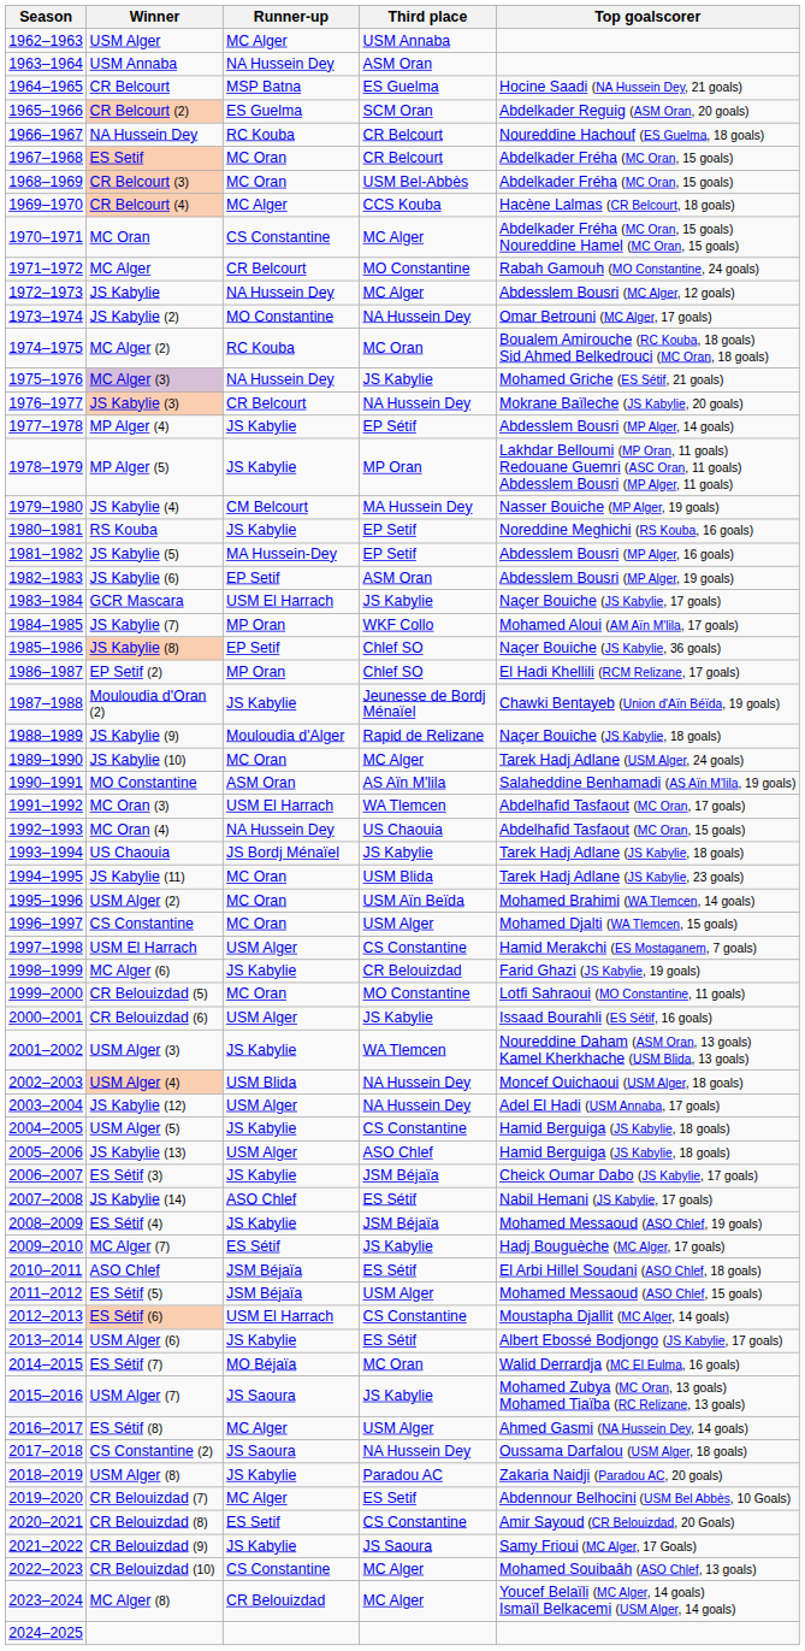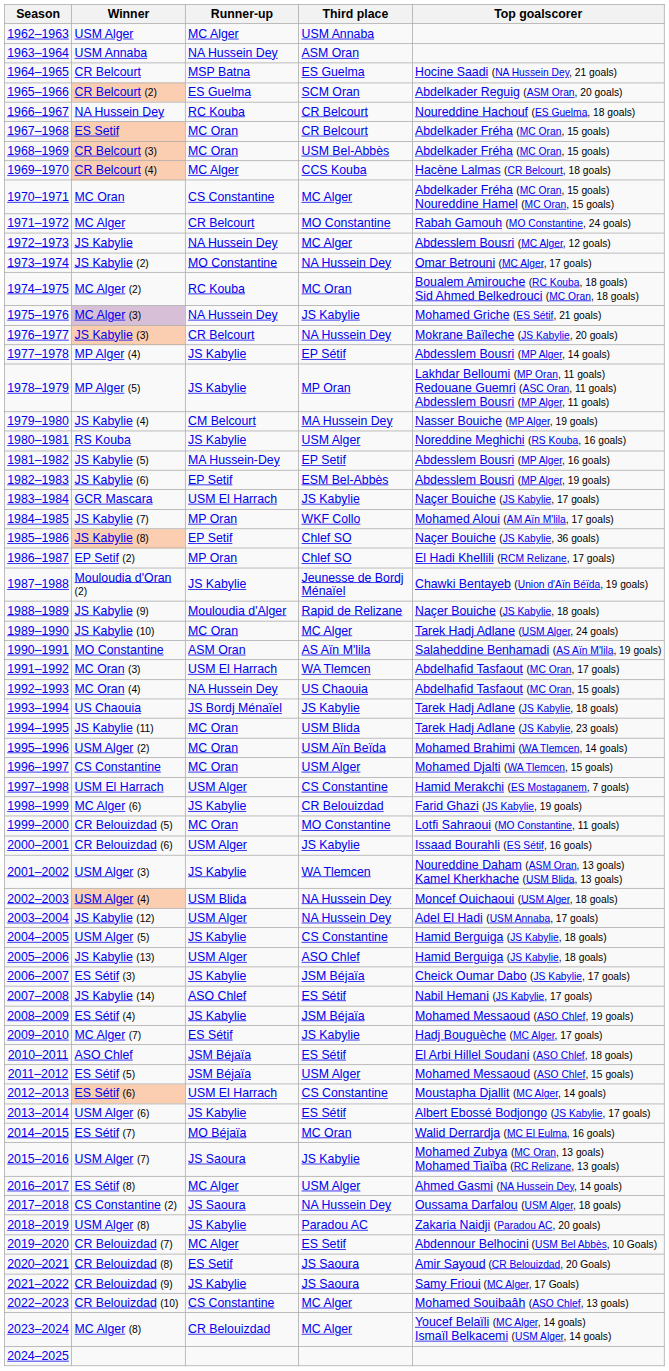 <table class="wikitable">
 <tr>
 <th>Season</th>
 <th width=140px>Winner</th>
 <th width=140px>Runner-up</th>
 <th width=140px>Third place</th>
 <th>Top goalscorer</th>
 </tr>
 <tr>
 <td align="center"><a href='#'>1962–1963</a></td>
 <td><a href='#'>USM Alger</a></td>
 <td><a href='#'>MC Alger</a></td>
 <td><a href='#'>USM Annaba</a></td>
 <td></td>
 </tr>
 <tr>
 <td align="center"><a href='#'>1963–1964</a></td>
 <td><a href='#'>USM Annaba</a></td>
 <td><a href='#'>NA Hussein Dey</a></td>
 <td><a href='#'>ASM Oran</a></td>
 <td></td>
 </tr>
 <tr>
 <td align="center"><a href='#'>1964–1965</a></td>
 <td><a href='#'>CR Belcourt</a></td>
 <td><a href='#'>MSP Batna</a></td>
 <td><a href='#'>ES Guelma</a></td>
 <td> <a href='#'>Hocine Saadi</a> <small>(<a href='#'>NA Hussein Dey</a>, 21 goals)</small></td>
 </tr>
 <tr>
 <td align="center"><a href='#'>1965–1966</a></td>
 <td bgcolor=FBCEB1><a href='#'>CR Belcourt</a> <small>(2)</small></td>
 <td><a href='#'>ES Guelma</a></td>
 <td><a href='#'>SCM Oran</a></td>
 <td> <a href='#'>Abdelkader Reguig</a> <small>(<a href='#'>ASM Oran</a>, 20 goals)</small></td>
 </tr>
 <tr>
 <td align="center"><a href='#'>1966–1967</a></td>
 <td><a href='#'>NA Hussein Dey</a></td>
 <td><a href='#'>RC Kouba</a></td>
 <td><a href='#'>CR Belcourt</a></td>
 <td> <a href='#'>Noureddine Hachouf</a> <small>(<a href='#'>ES Guelma</a>, 18 goals)</small></td>
 </tr>
 <tr>
 <td align="center"><a href='#'>1967–1968</a></td>
 <td bgcolor=FBCEB1><a href='#'>ES Setif</a></td>
 <td><a href='#'>MC Oran</a></td>
 <td><a href='#'>CR Belcourt</a></td>
 <td> <a href='#'>Abdelkader Fréha</a> <small>(<a href='#'>MC Oran</a>, 15 goals)</small></td>
 </tr>
 <tr>
 <td align="center"><a href='#'>1968–1969</a></td>
 <td bgcolor=FBCEB1><a href='#'>CR Belcourt</a> <small>(3)</small></td>
 <td><a href='#'>MC Oran</a></td>
 <td><a href='#'>USM Bel-Abbès</a></td>
 <td> <a href='#'>Abdelkader Fréha</a> <small>(<a href='#'>MC Oran</a>, 15 goals)</small></td>
 </tr>
 <tr>
 <td align="center"><a href='#'>1969–1970</a></td>
 <td bgcolor=FBCEB1><a href='#'>CR Belcourt</a> <small>(4)</small></td>
 <td><a href='#'>MC Alger</a></td>
 <td><a href='#'>CCS Kouba</a></td>
 <td> <a href='#'>Hacène Lalmas</a> <small>(<a href='#'>CR Belcourt</a>, 18 goals)</small></td>
 </tr>
 <tr>
 <td align="center"><a href='#'>1970–1971</a></td>
 <td><a href='#'>MC Oran</a></td>
 <td><a href='#'>CS Constantine</a></td>
 <td><a href='#'>MC Alger</a></td>
 <td> <a href='#'>Abdelkader Fréha</a> <small>(<a href='#'>MC Oran</a>, 15 goals)</small><br> <a href='#'>Noureddine Hamel</a> <small>(<a href='#'>MC Oran</a>, 15 goals)</small></td>
 </tr>
 <tr>
 <td align="center"><a href='#'>1971–1972</a></td>
 <td><a href='#'>MC Alger</a></td>
 <td><a href='#'>CR Belcourt</a></td>
 <td><a href='#'>MO Constantine</a></td>
 <td> <a href='#'>Rabah Gamouh</a> <small>(<a href='#'>MO Constantine</a>, 24 goals)</small></td>
 </tr>
 <tr>
 <td align="center"><a href='#'>1972–1973</a></td>
 <td><a href='#'>JS Kabylie</a></td>
 <td><a href='#'>NA Hussein Dey</a></td>
 <td><a href='#'>MC Alger</a></td>
 <td> <a href='#'>Abdesslem Bousri</a> <small>(<a href='#'>MC Alger</a>, 12 goals)</small></td>
 </tr>
 <tr>
 <td align="center"><a href='#'>1973–1974</a></td>
 <td><a href='#'>JS Kabylie</a> <small>(2)</small></td>
 <td><a href='#'>MO Constantine</a></td>
 <td><a href='#'>NA Hussein Dey</a></td>
 <td> <a href='#'>Omar Betrouni</a> <small>(<a href='#'>MC Alger</a>, 17 goals)</small></td>
 </tr>
 <tr>
 <td align="center"><a href='#'>1974–1975</a></td>
 <td><a href='#'>MC Alger</a> <small>(2)</small></td>
 <td><a href='#'>RC Kouba</a></td>
 <td><a href='#'>MC Oran</a></td>
 <td> <a href='#'>Boualem Amirouche</a> <small>(<a href='#'>RC Kouba</a>, 18 goals)</small><br> <a href='#'>Sid Ahmed Belkedrouci</a> <small>(<a href='#'>MC Oran</a>, 18 goals)</small></td>
 </tr>
 <tr>
 <td align="center"><a href='#'>1975–1976</a></td>
 <td bgcolor=D8BFD8><a href='#'>MC Alger</a> <small>(3)</small></td>
 <td><a href='#'>NA Hussein Dey</a></td>
 <td><a href='#'>JS Kabylie</a></td>
 <td> <a href='#'>Mohamed Griche</a> <small>(<a href='#'>ES Sétif</a>, 21 goals)</small></td>
 </tr>
 <tr>
 <td align="center"><a href='#'>1976–1977</a></td>
 <td bgcolor=FBCEB1><a href='#'>JS Kabylie</a> <small>(3)</small></td>
 <td><a href='#'>CR Belcourt</a></td>
 <td><a href='#'>NA Hussein Dey</a></td>
 <td> <a href='#'>Mokrane Baïleche</a> <small>(<a href='#'>JS Kabylie</a>, 20 goals)</small></td>
 </tr>
 <tr>
 <td align="center"><a href='#'>1977–1978</a></td>
 <td><a href='#'>MP Alger</a> <small>(4)</small></td>
 <td><a href='#'>JS Kabylie</a></td>
 <td><a href='#'>EP Sétif</a></td>
 <td> <a href='#'>Abdesslem Bousri</a> <small>(<a href='#'>MP Alger</a>, 14 goals)</small></td>
 </tr>
 <tr>
 <td align="center"><a href='#'>1978–1979</a></td>
 <td><a href='#'>MP Alger</a> <small>(5)</small></td>
 <td><a href='#'>JS Kabylie</a></td>
 <td><a href='#'>MP Oran</a></td>
 <td> <a href='#'>Lakhdar Belloumi</a> <small>(<a href='#'>MP Oran</a>, 11 goals)</small><br> <a href='#'>Redouane Guemri</a> <small>(<a href='#'>ASC Oran</a>, 11 goals)</small><br> <a href='#'>Abdesslem Bousri</a> <small>(<a href='#'>MP Alger</a>, 11 goals)</small></td>
 </tr>
 <tr>
 <td align="center"><a href='#'>1979–1980</a></td>
 <td><a href='#'>JS Kabylie</a> <small>(4)</small></td>
 <td><a href='#'>CM Belcourt</a></td>
 <td><a href='#'>MA Hussein Dey</a></td>
 <td> <a href='#'>Nasser Bouiche</a> <small>(<a href='#'>MP Alger</a>, 19 goals)</small></td>
 </tr>
 <tr>
 <td align="center"><a href='#'>1980–1981</a></td>
 <td><a href='#'>RS Kouba</a></td>
 <td><a href='#'>JS Kabylie</a></td>
-<td><a href='#'>EP Setif</a></td>
+<td><a href='#'>USM Alger</a></td>
 <td> <a href='#'>Noreddine Meghichi</a> <small>(<a href='#'>RS Kouba</a>, 16 goals)</small></td>
 </tr>
 <tr>
 <td align="center"><a href='#'>1981–1982</a></td>
 <td><a href='#'>JS Kabylie</a> <small>(5)</small></td>
 <td><a href='#'>MA Hussein-Dey</a></td>
 <td><a href='#'>EP Setif</a></td>
 <td> <a href='#'>Abdesslem Bousri</a> <small>(<a href='#'>MP Alger</a>, 16 goals)</small></td>
 </tr>
 <tr>
 <td align="center"><a href='#'>1982–1983</a></td>
 <td><a href='#'>JS Kabylie</a> <small>(6)</small></td>
 <td><a href='#'>EP Setif</a></td>
-<td><a href='#'>ASM Oran</a></td>
+<td><a href='#'>ESM Bel-Abbès</a></td>
 <td> <a href='#'>Abdesslem Bousri</a> <small>(<a href='#'>MP Alger</a>, 19 goals)</small></td>
 </tr>
 <tr>
 <td align="center"><a href='#'>1983–1984</a></td>
 <td><a href='#'>GCR Mascara</a></td>
 <td><a href='#'>USM El Harrach</a></td>
 <td><a href='#'>JS Kabylie</a></td>
 <td> <a href='#'>Naçer Bouiche</a> <small>(<a href='#'>JS Kabylie</a>, 17 goals)</small></td>
 </tr>
 <tr>
 <td align="center"><a href='#'>1984–1985</a></td>
 <td><a href='#'>JS Kabylie</a> <small>(7)</small></td>
 <td><a href='#'>MP Oran</a></td>
 <td><a href='#'>WKF Collo</a></td>
 <td> <a href='#'>Mohamed Aloui</a> <small>(<a href='#'>AM Aïn M'lila</a>, 17 goals)</small></td>
 </tr>
 <tr>
 <td align="center"><a href='#'>1985–1986</a></td>
 <td bgcolor=FBCEB1><a href='#'>JS Kabylie</a> <small>(8)</small></td>
 <td><a href='#'>EP Setif</a></td>
 <td><a href='#'>Chlef SO</a></td>
 <td> <a href='#'>Naçer Bouiche</a> <small>(<a href='#'>JS Kabylie</a>, 36 goals)</small></td>
 </tr>
 <tr>
 <td align="center"><a href='#'>1986–1987</a></td>
 <td><a href='#'>EP Setif</a> <small>(2)</small></td>
 <td><a href='#'>MP Oran</a></td>
 <td><a href='#'>Chlef SO</a></td>
 <td> <a href='#'>El Hadi Khellili</a> <small>(<a href='#'>RCM Relizane</a>, 17 goals)</small></td>
 </tr>
 <tr>
 <td align="center"><a href='#'>1987–1988</a></td>
 <td><a href='#'>Mouloudia d'Oran</a> <small>(2)</small></td>
 <td><a href='#'>JS Kabylie</a></td>
 <td><a href='#'>Jeunesse de Bordj Ménaïel</a></td>
 <td> <a href='#'>Chawki Bentayeb</a> <small>(<a href='#'>Union d'Aïn Béïda</a>, 19 goals)</small></td>
 </tr>
 <tr>
 <td align="center"><a href='#'>1988–1989</a></td>
 <td><a href='#'>JS Kabylie</a> <small>(9)</small></td>
 <td><a href='#'>Mouloudia d'Alger</a></td>
 <td><a href='#'>Rapid de Relizane</a></td>
 <td> <a href='#'>Naçer Bouiche</a> <small>(<a href='#'>JS Kabylie</a>, 18 goals)</small></td>
 </tr>
 <tr>
 <td align="center"><a href='#'>1989–1990</a></td>
 <td><a href='#'>JS Kabylie</a> <small>(10)</small></td>
 <td><a href='#'>MC Oran</a></td>
 <td><a href='#'>MC Alger</a></td>
 <td> <a href='#'>Tarek Hadj Adlane</a> <small>(<a href='#'>USM Alger</a>, 24 goals)</small></td>
 </tr>
 <tr>
 <td align="center"><a href='#'>1990–1991</a></td>
 <td><a href='#'>MO Constantine</a></td>
 <td><a href='#'>ASM Oran</a></td>
 <td><a href='#'>AS Aïn M'lila</a></td>
 <td> <a href='#'>Salaheddine Benhamadi</a> <small>(<a href='#'>AS Aïn M'lila</a>, 19 goals)</small></td>
 </tr>
 <tr>
 <td align="center"><a href='#'>1991–1992</a></td>
 <td><a href='#'>MC Oran</a> <small>(3)</small></td>
 <td><a href='#'>USM El Harrach</a></td>
 <td><a href='#'>WA Tlemcen</a></td>
 <td> <a href='#'>Abdelhafid Tasfaout</a> <small>(<a href='#'>MC Oran</a>, 17 goals)</small></td>
 </tr>
 <tr>
 <td align="center"><a href='#'>1992–1993</a></td>
 <td><a href='#'>MC Oran</a> <small>(4)</small></td>
 <td><a href='#'>NA Hussein Dey</a></td>
 <td><a href='#'>US Chaouia</a></td>
 <td> <a href='#'>Abdelhafid Tasfaout</a> <small>(<a href='#'>MC Oran</a>, 15 goals)</small></td>
 </tr>
 <tr>
 <td align="center"><a href='#'>1993–1994</a></td>
 <td><a href='#'>US Chaouia</a></td>
 <td><a href='#'>JS Bordj Ménaïel</a></td>
 <td><a href='#'>JS Kabylie</a></td>
 <td> <a href='#'>Tarek Hadj Adlane</a> <small>(<a href='#'>JS Kabylie</a>, 18 goals)</small></td>
 </tr>
 <tr>
 <td align="center"><a href='#'>1994–1995</a></td>
 <td><a href='#'>JS Kabylie</a> <small>(11)</small></td>
 <td><a href='#'>MC Oran</a></td>
 <td><a href='#'>USM Blida</a></td>
 <td> <a href='#'>Tarek Hadj Adlane</a> <small>(<a href='#'>JS Kabylie</a>, 23 goals)</small></td>
 </tr>
 <tr>
 <td align="center"><a href='#'>1995–1996</a></td>
 <td><a href='#'>USM Alger</a> <small>(2)</small></td>
 <td><a href='#'>MC Oran</a></td>
 <td><a href='#'>USM Aïn Beïda</a></td>
 <td> <a href='#'>Mohamed Brahimi</a> <small>(<a href='#'>WA Tlemcen</a>, 14 goals)</small></td>
 </tr>
 <tr>
 <td align="center"><a href='#'>1996–1997</a></td>
 <td><a href='#'>CS Constantine</a></td>
 <td><a href='#'>MC Oran</a></td>
 <td><a href='#'>USM Alger</a></td>
 <td> <a href='#'>Mohamed Djalti</a> <small>(<a href='#'>WA Tlemcen</a>, 15 goals)</small></td>
 </tr>
 <tr>
 <td align="center"><a href='#'>1997–1998</a></td>
 <td><a href='#'>USM El Harrach</a></td>
 <td><a href='#'>USM Alger</a></td>
 <td><a href='#'>CS Constantine</a></td>
 <td> <a href='#'>Hamid Merakchi</a> <small>(<a href='#'>ES Mostaganem</a>, 7 goals)</small></td>
 </tr>
 <tr>
 <td align="center"><a href='#'>1998–1999</a></td>
 <td><a href='#'>MC Alger</a> <small>(6)</small></td>
 <td><a href='#'>JS Kabylie</a></td>
 <td><a href='#'>CR Belouizdad</a></td>
 <td> <a href='#'>Farid Ghazi</a> <small>(<a href='#'>JS Kabylie</a>, 19 goals)</small></td>
 </tr>
 <tr>
 <td align="center"><a href='#'>1999–2000</a></td>
 <td><a href='#'>CR Belouizdad</a> <small>(5)</small></td>
 <td><a href='#'>MC Oran</a></td>
 <td><a href='#'>MO Constantine</a></td>
 <td> <a href='#'>Lotfi Sahraoui</a> <small>(<a href='#'>MO Constantine</a>, 11 goals)</small></td>
 </tr>
 <tr>
 <td align="center"><a href='#'>2000–2001</a></td>
 <td><a href='#'>CR Belouizdad</a> <small>(6)</small></td>
 <td><a href='#'>USM Alger</a></td>
 <td><a href='#'>JS Kabylie</a></td>
 <td> <a href='#'>Issaad Bourahli</a> <small>(<a href='#'>ES Sétif</a>, 16 goals)</small></td>
 </tr>
 <tr>
 <td align="center"><a href='#'>2001–2002</a></td>
 <td><a href='#'>USM Alger</a> <small>(3)</small></td>
 <td><a href='#'>JS Kabylie</a></td>
 <td><a href='#'>WA Tlemcen</a></td>
 <td> <a href='#'>Noureddine Daham</a> <small>(<a href='#'>ASM Oran</a>, 13 goals)</small><br> <a href='#'>Kamel Kherkhache</a> <small>(<a href='#'>USM Blida</a>, 13 goals)</small></td>
 </tr>
 <tr>
 <td align="center"><a href='#'>2002–2003</a></td>
 <td bgcolor=FBCEB1><a href='#'>USM Alger</a> <small>(4)</small></td>
 <td><a href='#'>USM Blida</a></td>
 <td><a href='#'>NA Hussein Dey</a></td>
 <td> <a href='#'>Moncef Ouichaoui</a> <small>(<a href='#'>USM Alger</a>, 18 goals)</small></td>
 </tr>
 <tr>
 <td align="center"><a href='#'>2003–2004</a></td>
 <td><a href='#'>JS Kabylie</a> <small>(12)</small></td>
 <td><a href='#'>USM Alger</a></td>
 <td><a href='#'>NA Hussein Dey</a></td>
 <td> <a href='#'>Adel El Hadi</a> <small>(<a href='#'>USM Annaba</a>, 17 goals)</small></td>
 </tr>
 <tr>
 <td align="center"><a href='#'>2004–2005</a></td>
 <td><a href='#'>USM Alger</a> <small>(5)</small></td>
 <td><a href='#'>JS Kabylie</a></td>
 <td><a href='#'>CS Constantine</a></td>
 <td> <a href='#'>Hamid Berguiga</a> <small>(<a href='#'>JS Kabylie</a>, 18 goals)</small></td>
 </tr>
 <tr>
 <td align="center"><a href='#'>2005–2006</a></td>
 <td><a href='#'>JS Kabylie</a> <small>(13)</small></td>
 <td><a href='#'>USM Alger</a></td>
 <td><a href='#'>ASO Chlef</a></td>
 <td> <a href='#'>Hamid Berguiga</a> <small>(<a href='#'>JS Kabylie</a>, 18 goals)</small></td>
 </tr>
 <tr>
 <td align="center"><a href='#'>2006–2007</a></td>
 <td><a href='#'>ES Sétif</a> <small>(3)</small></td>
 <td><a href='#'>JS Kabylie</a></td>
 <td><a href='#'>JSM Béjaïa</a></td>
 <td> <a href='#'>Cheick Oumar Dabo</a> <small>(<a href='#'>JS Kabylie</a>, 17 goals)</small></td>
 </tr>
 <tr>
 <td align="center"><a href='#'>2007–2008</a></td>
 <td><a href='#'>JS Kabylie</a> <small>(14)</small></td>
 <td><a href='#'>ASO Chlef</a></td>
 <td><a href='#'>ES Sétif</a></td>
 <td> <a href='#'>Nabil Hemani</a> <small>(<a href='#'>JS Kabylie</a>, 17 goals)</small></td>
 </tr>
 <tr>
 <td align="center"><a href='#'>2008–2009</a></td>
 <td><a href='#'>ES Sétif</a> <small>(4)</small></td>
 <td><a href='#'>JS Kabylie</a></td>
 <td><a href='#'>JSM Béjaïa</a></td>
 <td> <a href='#'>Mohamed Messaoud</a> <small>(<a href='#'>ASO Chlef</a>, 19 goals)</small></td>
 </tr>
 <tr>
 <td align="center"><a href='#'>2009–2010</a></td>
 <td><a href='#'>MC Alger</a> <small>(7)</small></td>
 <td><a href='#'>ES Sétif</a></td>
 <td><a href='#'>JS Kabylie</a></td>
 <td> <a href='#'>Hadj Bouguèche</a> <small>(<a href='#'>MC Alger</a>, 17 goals)</small></td>
 </tr>
 <tr>
 <td align="center"><a href='#'>2010–2011</a></td>
 <td><a href='#'>ASO Chlef</a></td>
 <td><a href='#'>JSM Béjaïa</a></td>
 <td><a href='#'>ES Sétif</a></td>
 <td> <a href='#'>El Arbi Hillel Soudani</a> <small>(<a href='#'>ASO Chlef</a>, 18 goals)</small></td>
 </tr>
 <tr>
 <td align="center"><a href='#'>2011–2012</a></td>
 <td><a href='#'>ES Sétif</a> <small>(5)</small></td>
 <td><a href='#'>JSM Béjaïa</a></td>
 <td><a href='#'>USM Alger</a></td>
 <td> <a href='#'>Mohamed Messaoud</a> <small>(<a href='#'>ASO Chlef</a>, 15 goals)</small></td>
 </tr>
 <tr>
 <td align="center"><a href='#'>2012–2013</a></td>
 <td bgcolor=FBCEB1><a href='#'>ES Sétif</a> <small>(6)</small></td>
 <td><a href='#'>USM El Harrach</a></td>
 <td><a href='#'>CS Constantine</a></td>
 <td> <a href='#'>Moustapha Djallit</a> <small>(<a href='#'>MC Alger</a>, 14 goals)</small></td>
 </tr>
 <tr>
 <td align="center"><a href='#'>2013–2014</a></td>
 <td><a href='#'>USM Alger</a> <small>(6)</small></td>
 <td><a href='#'>JS Kabylie</a></td>
 <td><a href='#'>ES Sétif</a></td>
 <td> <a href='#'>Albert Ebossé Bodjongo</a> <small>(<a href='#'>JS Kabylie</a>, 17 goals)</small></td>
 </tr>
 <tr>
 <td align="center"><a href='#'>2014–2015</a></td>
 <td><a href='#'>ES Sétif</a> <small>(7)</small></td>
 <td><a href='#'>MO Béjaïa</a></td>
 <td><a href='#'>MC Oran</a></td>
 <td> <a href='#'>Walid Derrardja</a> <small>(<a href='#'>MC El Eulma</a>, 16 goals)</small></td>
 </tr>
 <tr>
 <td align="center"><a href='#'>2015–2016</a></td>
 <td><a href='#'>USM Alger</a> <small>(7)</small></td>
 <td><a href='#'>JS Saoura</a></td>
 <td><a href='#'>JS Kabylie</a></td>
 <td> <a href='#'>Mohamed Zubya</a> <small>(<a href='#'>MC Oran</a>, 13 goals)</small><br> <a href='#'>Mohamed Tiaïba</a> <small>(<a href='#'>RC Relizane</a>, 13 goals)</small></td>
 </tr>
 <tr>
 <td align="center"><a href='#'>2016–2017</a></td>
 <td><a href='#'>ES Sétif</a> <small>(8)</small></td>
 <td><a href='#'>MC Alger</a></td>
 <td><a href='#'>USM Alger</a></td>
 <td> <a href='#'>Ahmed Gasmi</a> <small>(<a href='#'>NA Hussein Dey</a>, 14 goals)</small></td>
 </tr>
 <tr>
 <td align="center"><a href='#'>2017–2018</a></td>
 <td><a href='#'>CS Constantine</a> <small>(2)</small></td>
 <td><a href='#'>JS Saoura</a></td>
 <td><a href='#'>NA Hussein Dey</a></td>
 <td> <a href='#'>Oussama Darfalou</a> <small>(<a href='#'>USM Alger</a>, 18 goals)</small></td>
 </tr>
 <tr>
 <td align="center"><a href='#'>2018–2019</a></td>
 <td><a href='#'>USM Alger</a> <small>(8)</small></td>
 <td><a href='#'>JS Kabylie</a></td>
 <td><a href='#'>Paradou AC</a></td>
 <td> <a href='#'>Zakaria Naidji</a> <small>(<a href='#'>Paradou AC</a>, 20 goals)</small></td>
 </tr>
 <tr>
 <td align="center"><a href='#'>2019–2020</a></td>
 <td><a href='#'>CR Belouizdad</a> <small>(7)</small></td>
 <td><a href='#'>MC Alger</a></td>
 <td><a href='#'>ES Setif</a></td>
 <td> <a href='#'>Abdennour Belhocini</a><small> (<a href='#'>USM Bel Abbès</a>, 10 Goals)</small></td>
 </tr>
 <tr>
 <td align="center"><a href='#'>2020–2021</a></td>
 <td><a href='#'>CR Belouizdad</a> <small>(8)</small></td>
 <td><a href='#'>ES Setif</a></td>
-<td><a href='#'>CS Constantine</a></td>
+<td><a href='#'>JS Saoura</a></td>
 <td> <a href='#'>Amir Sayoud</a><small> (<a href='#'>CR Belouizdad</a>, 20 Goals)</small></td>
 </tr>
 <tr>
 <td align="center"><a href='#'>2021–2022</a></td>
 <td><a href='#'>CR Belouizdad</a> <small>(9)</small></td>
 <td><a href='#'>JS Kabylie</a></td>
 <td><a href='#'>JS Saoura</a></td>
 <td> <a href='#'>Samy Frioui</a><small> (<a href='#'>MC Alger</a>, 17 Goals)</small></td>
 </tr>
 <tr>
 <td align="center"><a href='#'>2022–2023</a></td>
 <td><a href='#'>CR Belouizdad</a> <small>(10)</small></td>
 <td><a href='#'>CS Constantine</a></td>
 <td><a href='#'>MC Alger</a></td>
 <td> <a href='#'>Mohamed Souibaâh</a> <small>(<a href='#'>ASO Chlef</a>, 13 goals)</small></td>
 </tr>
 <tr>
 <td align="center"><a href='#'>2023–2024</a></td>
 <td><a href='#'>MC Alger</a> <small>(8)</small></td>
 <td><a href='#'>CR Belouizdad</a></td>
 <td><a href='#'>MC Alger</a></td>
 <td> <a href='#'>Youcef Belaïli</a> <small>(<a href='#'>MC Alger</a>, 14 goals)</small><br> <a href='#'>Ismaïl Belkacemi</a> <small>(<a href='#'>USM Alger</a>, 14 goals)</small></td>
 </tr>
 <tr>
 <td align="center"><a href='#'>2024–2025</a></td>
 <td></td>
 <td></td>
 <td></td>
 <td></td>
 </tr>
 </table>
